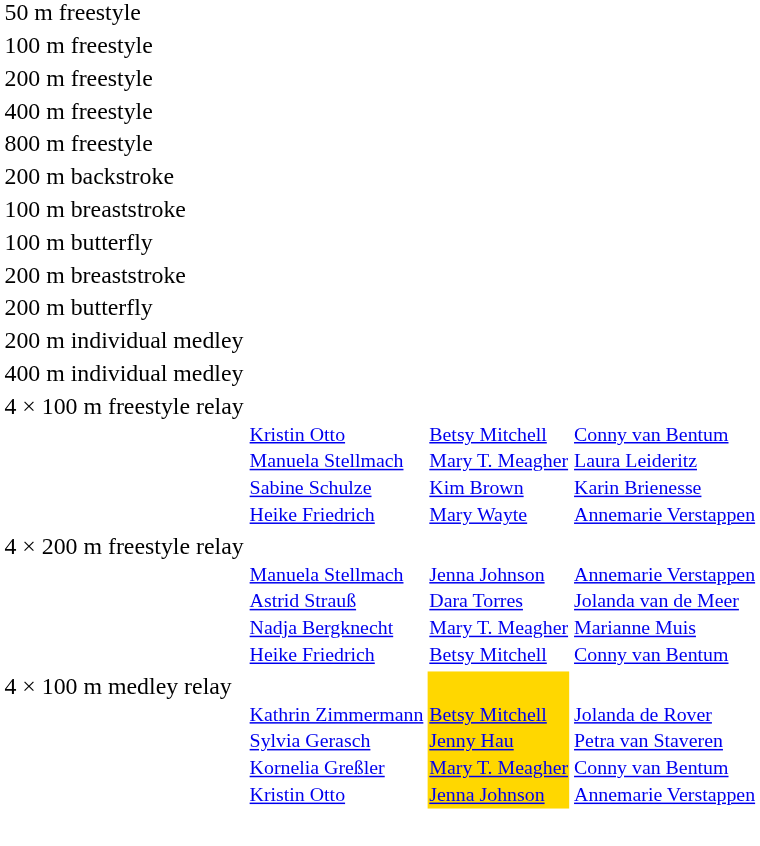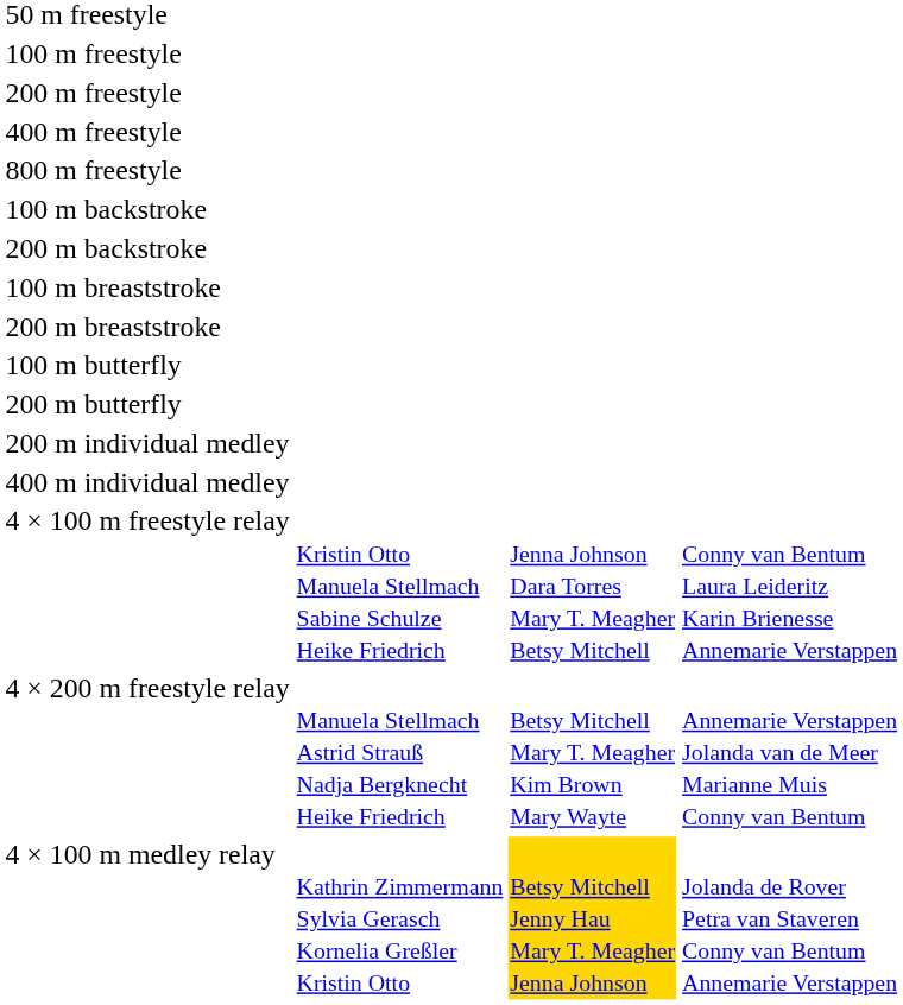 <table>
 <tr valign="top">
 <td>50 m freestyle</td>
 <td></td>
 <td></td>
 <td></td>
 </tr>
 <tr valign="top">
 <td>100 m freestyle</td>
 <td></td>
 <td></td>
 <td></td>
 </tr>
 <tr valign="top">
 <td>200 m freestyle</td>
 <td></td>
 <td></td>
 <td></td>
 </tr>
 <tr valign="top">
 <td>400 m freestyle</td>
 <td></td>
 <td></td>
 <td></td>
 </tr>
 <tr valign="top">
 <td>800 m freestyle</td>
 <td></td>
 <td></td>
 <td></td>
 </tr>
 <tr valign="top">
+<td>100 m backstroke</td>
+<td></td>
+<td></td>
+<td></td>
+</tr>
+<tr valign="top">
 <td>200 m backstroke</td>
 <td></td>
 <td></td>
 <td></td>
 </tr>
 <tr valign="top">
 <td>100 m breaststroke</td>
 <td></td>
 <td></td>
 <td></td>
 </tr>
 <tr valign="top">
-<td>100 m butterfly</td>
+<td>200 m breaststroke</td>
 <td></td>
 <td></td>
 <td></td>
 </tr>
 <tr valign="top">
-<td>200 m breaststroke</td>
+<td>100 m butterfly</td>
 <td></td>
 <td></td>
 <td></td>
 </tr>
 <tr valign="top">
 <td>200 m butterfly</td>
 <td></td>
 <td></td>
 <td></td>
 </tr>
 <tr valign="top">
 <td>200 m individual medley</td>
 <td></td>
 <td></td>
 <td></td>
 </tr>
 <tr valign="top">
 <td>400 m individual medley</td>
 <td></td>
 <td></td>
 <td></td>
 </tr>
 <tr valign="top">
 <td>4 × 100 m freestyle relay</td>
 <td><br><small><a href='#'>Kristin Otto</a><br><a href='#'>Manuela Stellmach</a><br><a href='#'>Sabine Schulze</a><br><a href='#'>Heike Friedrich</a></small></td>
-<td><br><small><a href='#'>Betsy Mitchell</a><br><a href='#'>Mary T. Meagher</a><br><a href='#'>Kim Brown</a><br><a href='#'>Mary Wayte</a></small></td>
+<td><br><small><a href='#'>Jenna Johnson</a><br><a href='#'>Dara Torres</a><br><a href='#'>Mary T. Meagher</a><br><a href='#'>Betsy Mitchell</a></small></td>
 <td><br><small><a href='#'>Conny van Bentum</a><br><a href='#'>Laura Leideritz</a><br><a href='#'>Karin Brienesse</a><br><a href='#'>Annemarie Verstappen</a></small></td>
 </tr>
 <tr valign="top">
 <td>4 × 200 m freestyle relay</td>
 <td><br><small><a href='#'>Manuela Stellmach</a><br><a href='#'>Astrid Strauß</a><br><a href='#'>Nadja Bergknecht</a><br><a href='#'>Heike Friedrich</a></small></td>
-<td><br><small><a href='#'>Jenna Johnson</a><br><a href='#'>Dara Torres</a><br><a href='#'>Mary T. Meagher</a><br><a href='#'>Betsy Mitchell</a></small></td>
+<td><br><small><a href='#'>Betsy Mitchell</a><br><a href='#'>Mary T. Meagher</a><br><a href='#'>Kim Brown</a><br><a href='#'>Mary Wayte</a></small></td>
 <td><br><small><a href='#'>Annemarie Verstappen</a><br><a href='#'>Jolanda van de Meer</a><br><a href='#'>Marianne Muis</a><br><a href='#'>Conny van Bentum</a></small></td>
 </tr>
 <tr valign="top">
 <td>4 × 100 m medley relay</td>
 <td><br><small><a href='#'>Kathrin Zimmermann</a><br><a href='#'>Sylvia Gerasch</a><br><a href='#'>Kornelia Greßler</a><br><a href='#'>Kristin Otto</a></small></td>
 <td style="background: gold;"><br><small><a href='#'>Betsy Mitchell</a><br><a href='#'>Jenny Hau</a><br><a href='#'>Mary T. Meagher</a><br><a href='#'>Jenna Johnson</a></small></td>
 <td><br><small><a href='#'>Jolanda de Rover</a><br><a href='#'>Petra van Staveren</a><br><a href='#'>Conny van Bentum</a><br><a href='#'>Annemarie Verstappen</a></small></td>
 </tr>
 </table>
